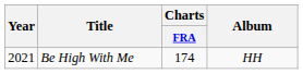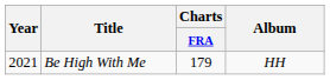 <table class="wikitable">
 <tr>
 <th style="text-align:center;" rowspan="2">Year</th>
 <th rowspan="2" style="text-align:center; width:140px;">Title</th>
 <th style="text-align:center;" colspan="1">Charts</th>
 <th rowspan="2" style="text-align:center; width:100px;">Album</th>
 </tr>
 <tr>
 <th width="20"><small><a href='#'>FRA</a></small></th>
 </tr>
 <tr>
 <td style="text-align:center;">2021</td>
 <td><em>Be High With Me</em></td>
-<td style="text-align:center;">174</td>
+<td style="text-align:center;">179</td>
 <td style="text-align:center;"><em>HH</em></td>
 </tr>
 </table>
